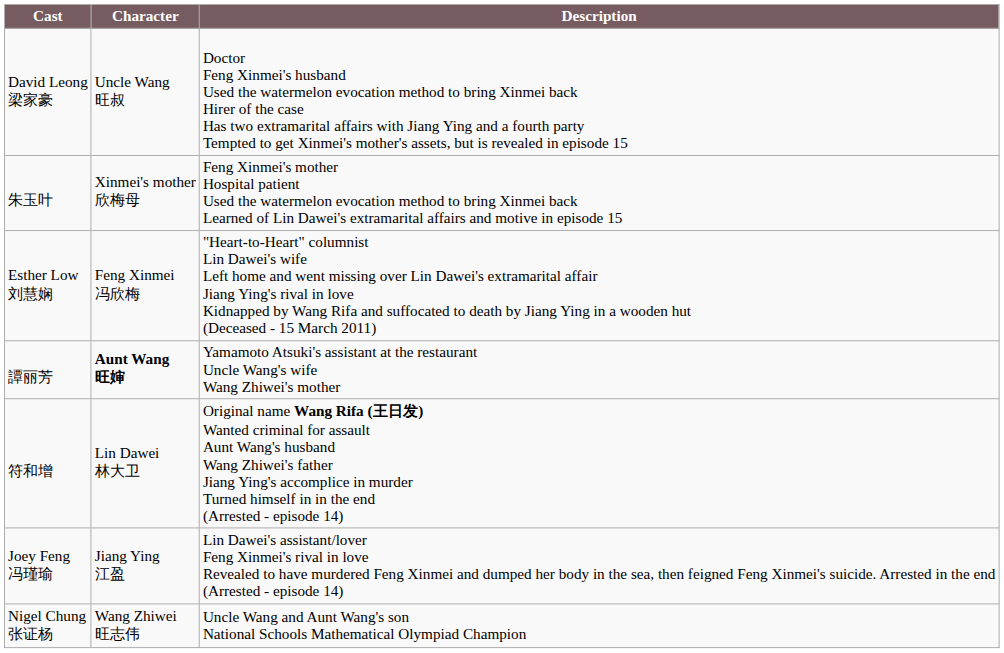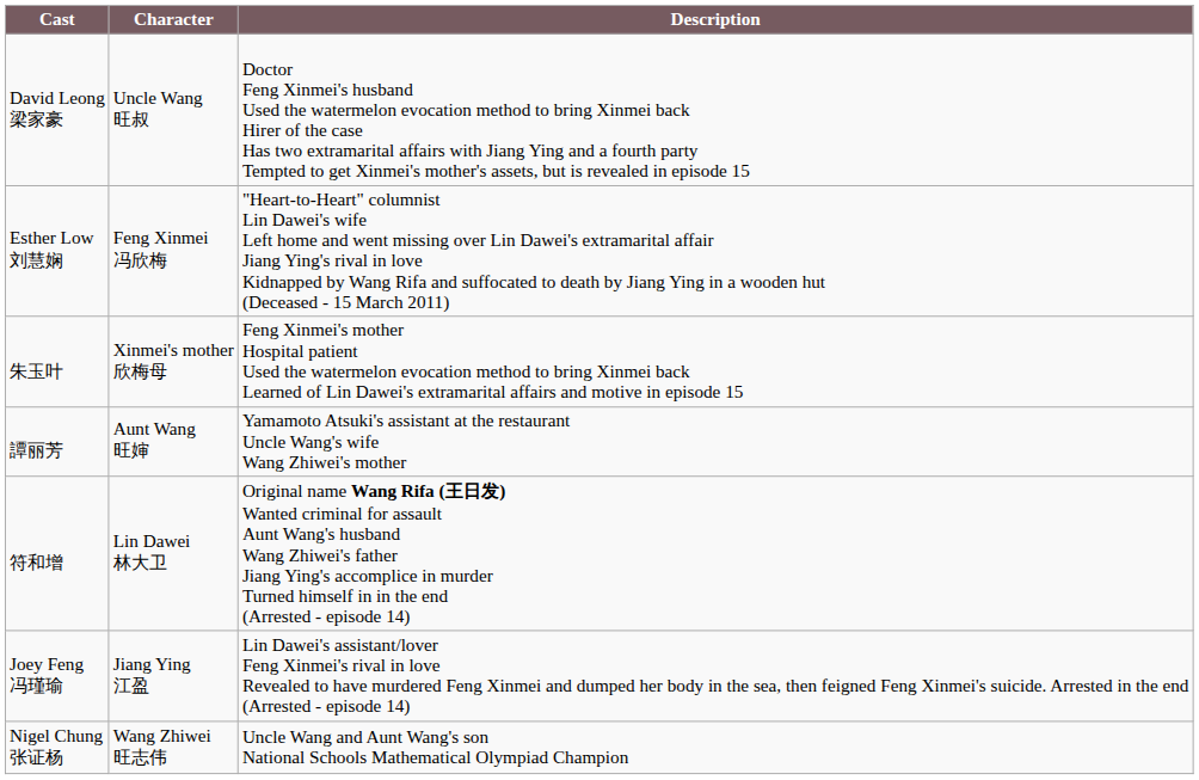 <table class="wikitable">
 <tr>
 <th style="background:#765b60; color:white">Cast</th>
 <th style="background:#765b60; color:white">Character</th>
 <th style="background:#765b60; color:white">Description</th>
 </tr>
 <tr>
 <td>David Leong <br> 梁家豪</td>
 <td>Uncle Wang <br> 旺叔</td>
 <td><br> Doctor <br> Feng Xinmei's husband <br> Used the watermelon evocation method to bring Xinmei back <br> Hirer of the case <br> Has two extramarital affairs with Jiang Ying and a fourth party <br> Tempted to get Xinmei's mother's assets, but is revealed in episode 15</td>
 </tr>
 <tr>
+<td>Esther Low <br> 刘慧娴</td>
+<td>Feng Xinmei <br> 冯欣梅</td>
+<td>"Heart-to-Heart" columnist <br> Lin Dawei's wife <br> Left home and went missing over Lin Dawei's extramarital affair <br> Jiang Ying's rival in love <br> Kidnapped by Wang Rifa and suffocated to death by Jiang Ying in a wooden hut <br> (Deceased - 15 March 2011)</td>
+</tr>
+<tr>
 <td><br> 朱玉叶</td>
 <td>Xinmei's mother <br> 欣梅母</td>
 <td>Feng Xinmei's mother <br> Hospital patient <br> Used the watermelon evocation method to bring Xinmei back <br> Learned of Lin Dawei's extramarital affairs and motive in episode 15</td>
 </tr>
 <tr>
-<td>Esther Low <br> 刘慧娴</td>
-<td>Feng Xinmei <br> 冯欣梅</td>
-<td>"Heart-to-Heart" columnist <br> Lin Dawei's wife <br> Left home and went missing over Lin Dawei's extramarital affair <br> Jiang Ying's rival in love <br> Kidnapped by Wang Rifa and suffocated to death by Jiang Ying in a wooden hut <br> (Deceased - 15 March 2011)</td>
-</tr>
-<tr>
 <td><br> 譚丽芳</td>
-<td><strong>Aunt Wang <br> 旺婶</strong></td>
+<td>Aunt Wang <br> 旺婶</td>
 <td>Yamamoto Atsuki's assistant at the restaurant <br> Uncle Wang's wife <br> Wang Zhiwei's mother</td>
 </tr>
 <tr>
 <td><br> 符和增</td>
 <td>Lin Dawei <br> 林大卫</td>
 <td>Original name <strong>Wang Rifa (王日发)</strong> <br> Wanted criminal for assault <br> Aunt Wang's husband <br> Wang Zhiwei's father <br> Jiang Ying's accomplice in murder <br> Turned himself in in the end <br> (Arrested - episode 14)</td>
 </tr>
 <tr>
 <td>Joey Feng <br> 冯瑾瑜</td>
 <td>Jiang Ying <br> 江盈</td>
 <td>Lin Dawei's assistant/lover <br> Feng Xinmei's rival in love <br> Revealed to have murdered Feng Xinmei and dumped her body in the sea, then feigned Feng Xinmei's suicide. Arrested in the end <br> (Arrested - episode 14)</td>
 </tr>
 <tr>
 <td>Nigel Chung <br> 张证杨</td>
 <td>Wang Zhiwei <br> 旺志伟</td>
 <td>Uncle Wang and Aunt Wang's son <br> National Schools Mathematical Olympiad Champion</td>
 </tr>
 </table>
